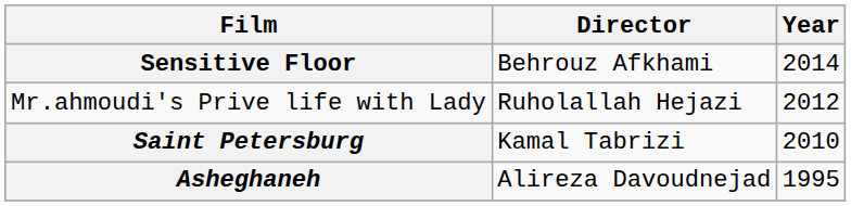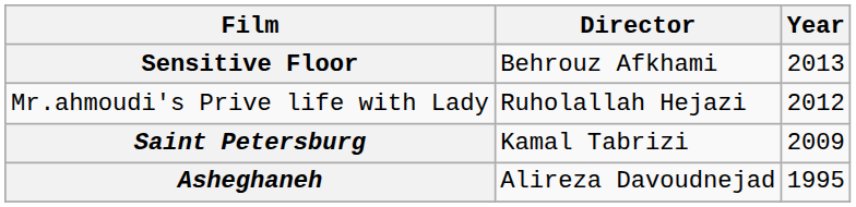 <table class="wikitable plainrowheaders sortable">
 <tr>
 <th scope="col">Film</th>
 <th scope="col">Director</th>
 <th scope="col">Year</th>
 </tr>
 <tr>
 <th scope="row">Sensitive Floor</th>
 <td>Behrouz Afkhami</td>
-<td>2014</td>
+<td>2013</td>
 </tr>
 <tr>
 <td>Mr.ahmoudi's Prive life with Lady</td>
 <td>Ruholallah Hejazi</td>
 <td>2012</td>
 </tr>
 <tr>
 <th scope="row"><em>Saint Petersburg</em></th>
 <td>Kamal Tabrizi</td>
-<td>2010</td>
+<td>2009</td>
 </tr>
 <tr>
 <th scope="row"><em>Asheghaneh</em></th>
 <td>Alireza Davoudnejad</td>
 <td>1995</td>
 </tr>
 </table>
